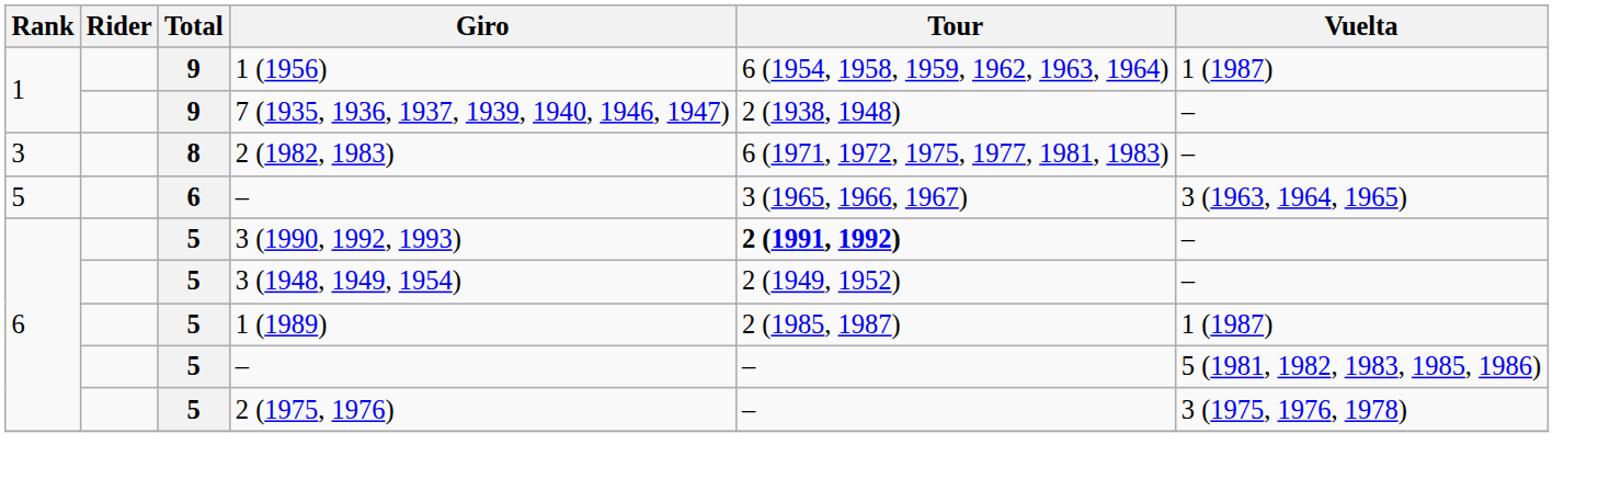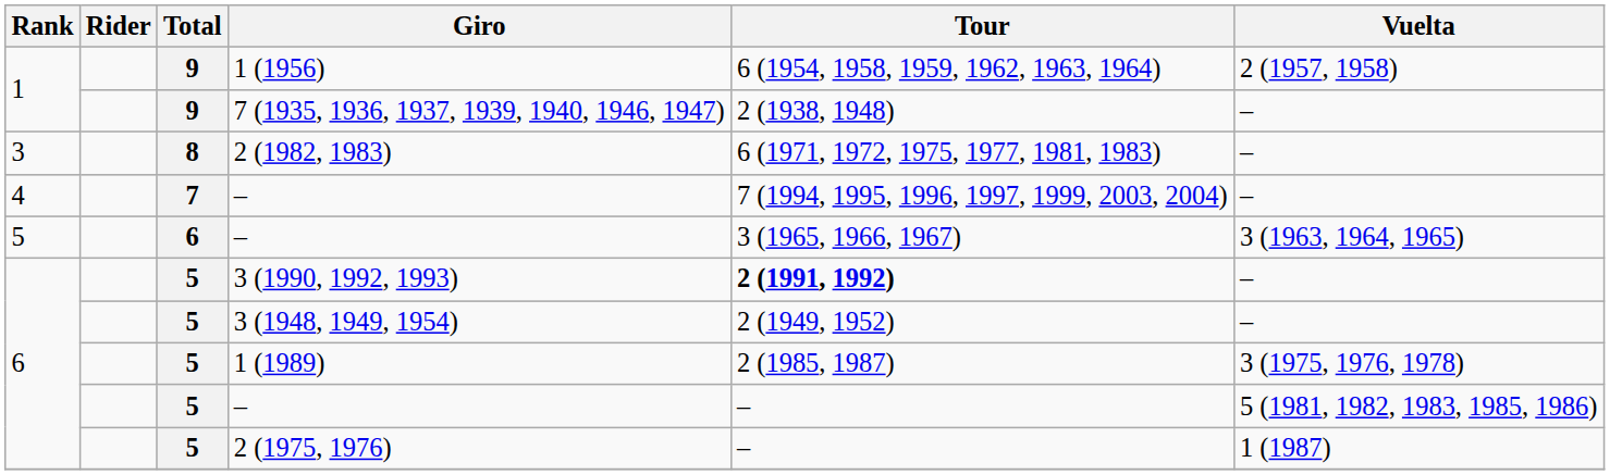 <table class="wikitable sortable">
 <tr>
 <th>Rank</th>
 <th>Rider</th>
 <th>Total</th>
 <th>Giro</th>
 <th>Tour</th>
 <th>Vuelta</th>
 </tr>
 <tr>
 <td rowspan=2>1</td>
 <td></td>
 <th>9</th>
 <td>1 (<a href='#'>1956</a>)</td>
 <td>6 (<a href='#'>1954</a>, <a href='#'>1958</a>, <a href='#'>1959</a>, <a href='#'>1962</a>, <a href='#'>1963</a>, <a href='#'>1964</a>)</td>
-<td>1 (<a href='#'>1987</a>)</td>
+<td>2 (<a href='#'>1957</a>, <a href='#'>1958</a>)</td>
 </tr>
 <tr>
 <td> </td>
 <th>9</th>
 <td>7 (<a href='#'>1935</a>, <a href='#'>1936</a>, <a href='#'>1937</a>, <a href='#'>1939</a>, <a href='#'>1940</a>, <a href='#'>1946</a>, <a href='#'>1947</a>)</td>
 <td>2 (<a href='#'>1938</a>, <a href='#'>1948</a>)</td>
 <td>–</td>
 </tr>
 <tr>
 <td>3</td>
 <td> </td>
 <th>8</th>
 <td>2 (<a href='#'>1982</a>, <a href='#'>1983</a>)</td>
 <td>6 (<a href='#'>1971</a>, <a href='#'>1972</a>, <a href='#'>1975</a>, <a href='#'>1977</a>, <a href='#'>1981</a>, <a href='#'>1983</a>)</td>
+<td>–</td>
+</tr>
+<tr>
+<td>4</td>
+<td> </td>
+<th>7</th>
+<td>–</td>
+<td>7 (<a href='#'>1994</a>, <a href='#'>1995</a>, <a href='#'>1996</a>, <a href='#'>1997</a>, <a href='#'>1999</a>, <a href='#'>2003</a>, <a href='#'>2004</a>)</td>
 <td>–</td>
 </tr>
 <tr>
 <td>5</td>
 <td> </td>
 <th>6</th>
 <td>–</td>
 <td>3 (<a href='#'>1965</a>, <a href='#'>1966</a>, <a href='#'>1967</a>)</td>
 <td>3 (<a href='#'>1963</a>, <a href='#'>1964</a>, <a href='#'>1965</a>)</td>
 </tr>
 <tr>
 <td rowspan=5>6</td>
 <td> </td>
 <th>5</th>
 <td>3 (<a href='#'>1990</a>, <a href='#'>1992</a>, <a href='#'>1993</a>)</td>
 <td><strong>2 (<a href='#'>1991</a>, <a href='#'>1992</a>)</strong></td>
 <td>–</td>
 </tr>
 <tr>
 <td> </td>
 <th>5</th>
 <td>3 (<a href='#'>1948</a>, <a href='#'>1949</a>, <a href='#'>1954</a>)</td>
 <td>2 (<a href='#'>1949</a>, <a href='#'>1952</a>)</td>
 <td>–</td>
 </tr>
 <tr>
 <td> </td>
 <th>5</th>
 <td>1 (<a href='#'>1989</a>)</td>
 <td>2 (<a href='#'>1985</a>, <a href='#'>1987</a>)</td>
-<td>1 (<a href='#'>1987</a>)</td>
+<td>3 (<a href='#'>1975</a>, <a href='#'>1976</a>, <a href='#'>1978</a>)</td>
 </tr>
 <tr>
 <td> </td>
 <th>5</th>
 <td>–</td>
 <td>–</td>
 <td>5 (<a href='#'>1981</a>, <a href='#'>1982</a>, <a href='#'>1983</a>, <a href='#'>1985</a>, <a href='#'>1986</a>)</td>
 </tr>
 <tr>
 <td> </td>
 <th>5</th>
 <td>2 (<a href='#'>1975</a>, <a href='#'>1976</a>)</td>
 <td>–</td>
-<td>3 (<a href='#'>1975</a>, <a href='#'>1976</a>, <a href='#'>1978</a>)</td>
+<td>1 (<a href='#'>1987</a>)</td>
 </tr>
 <tr>
 </tr>
 </table>
